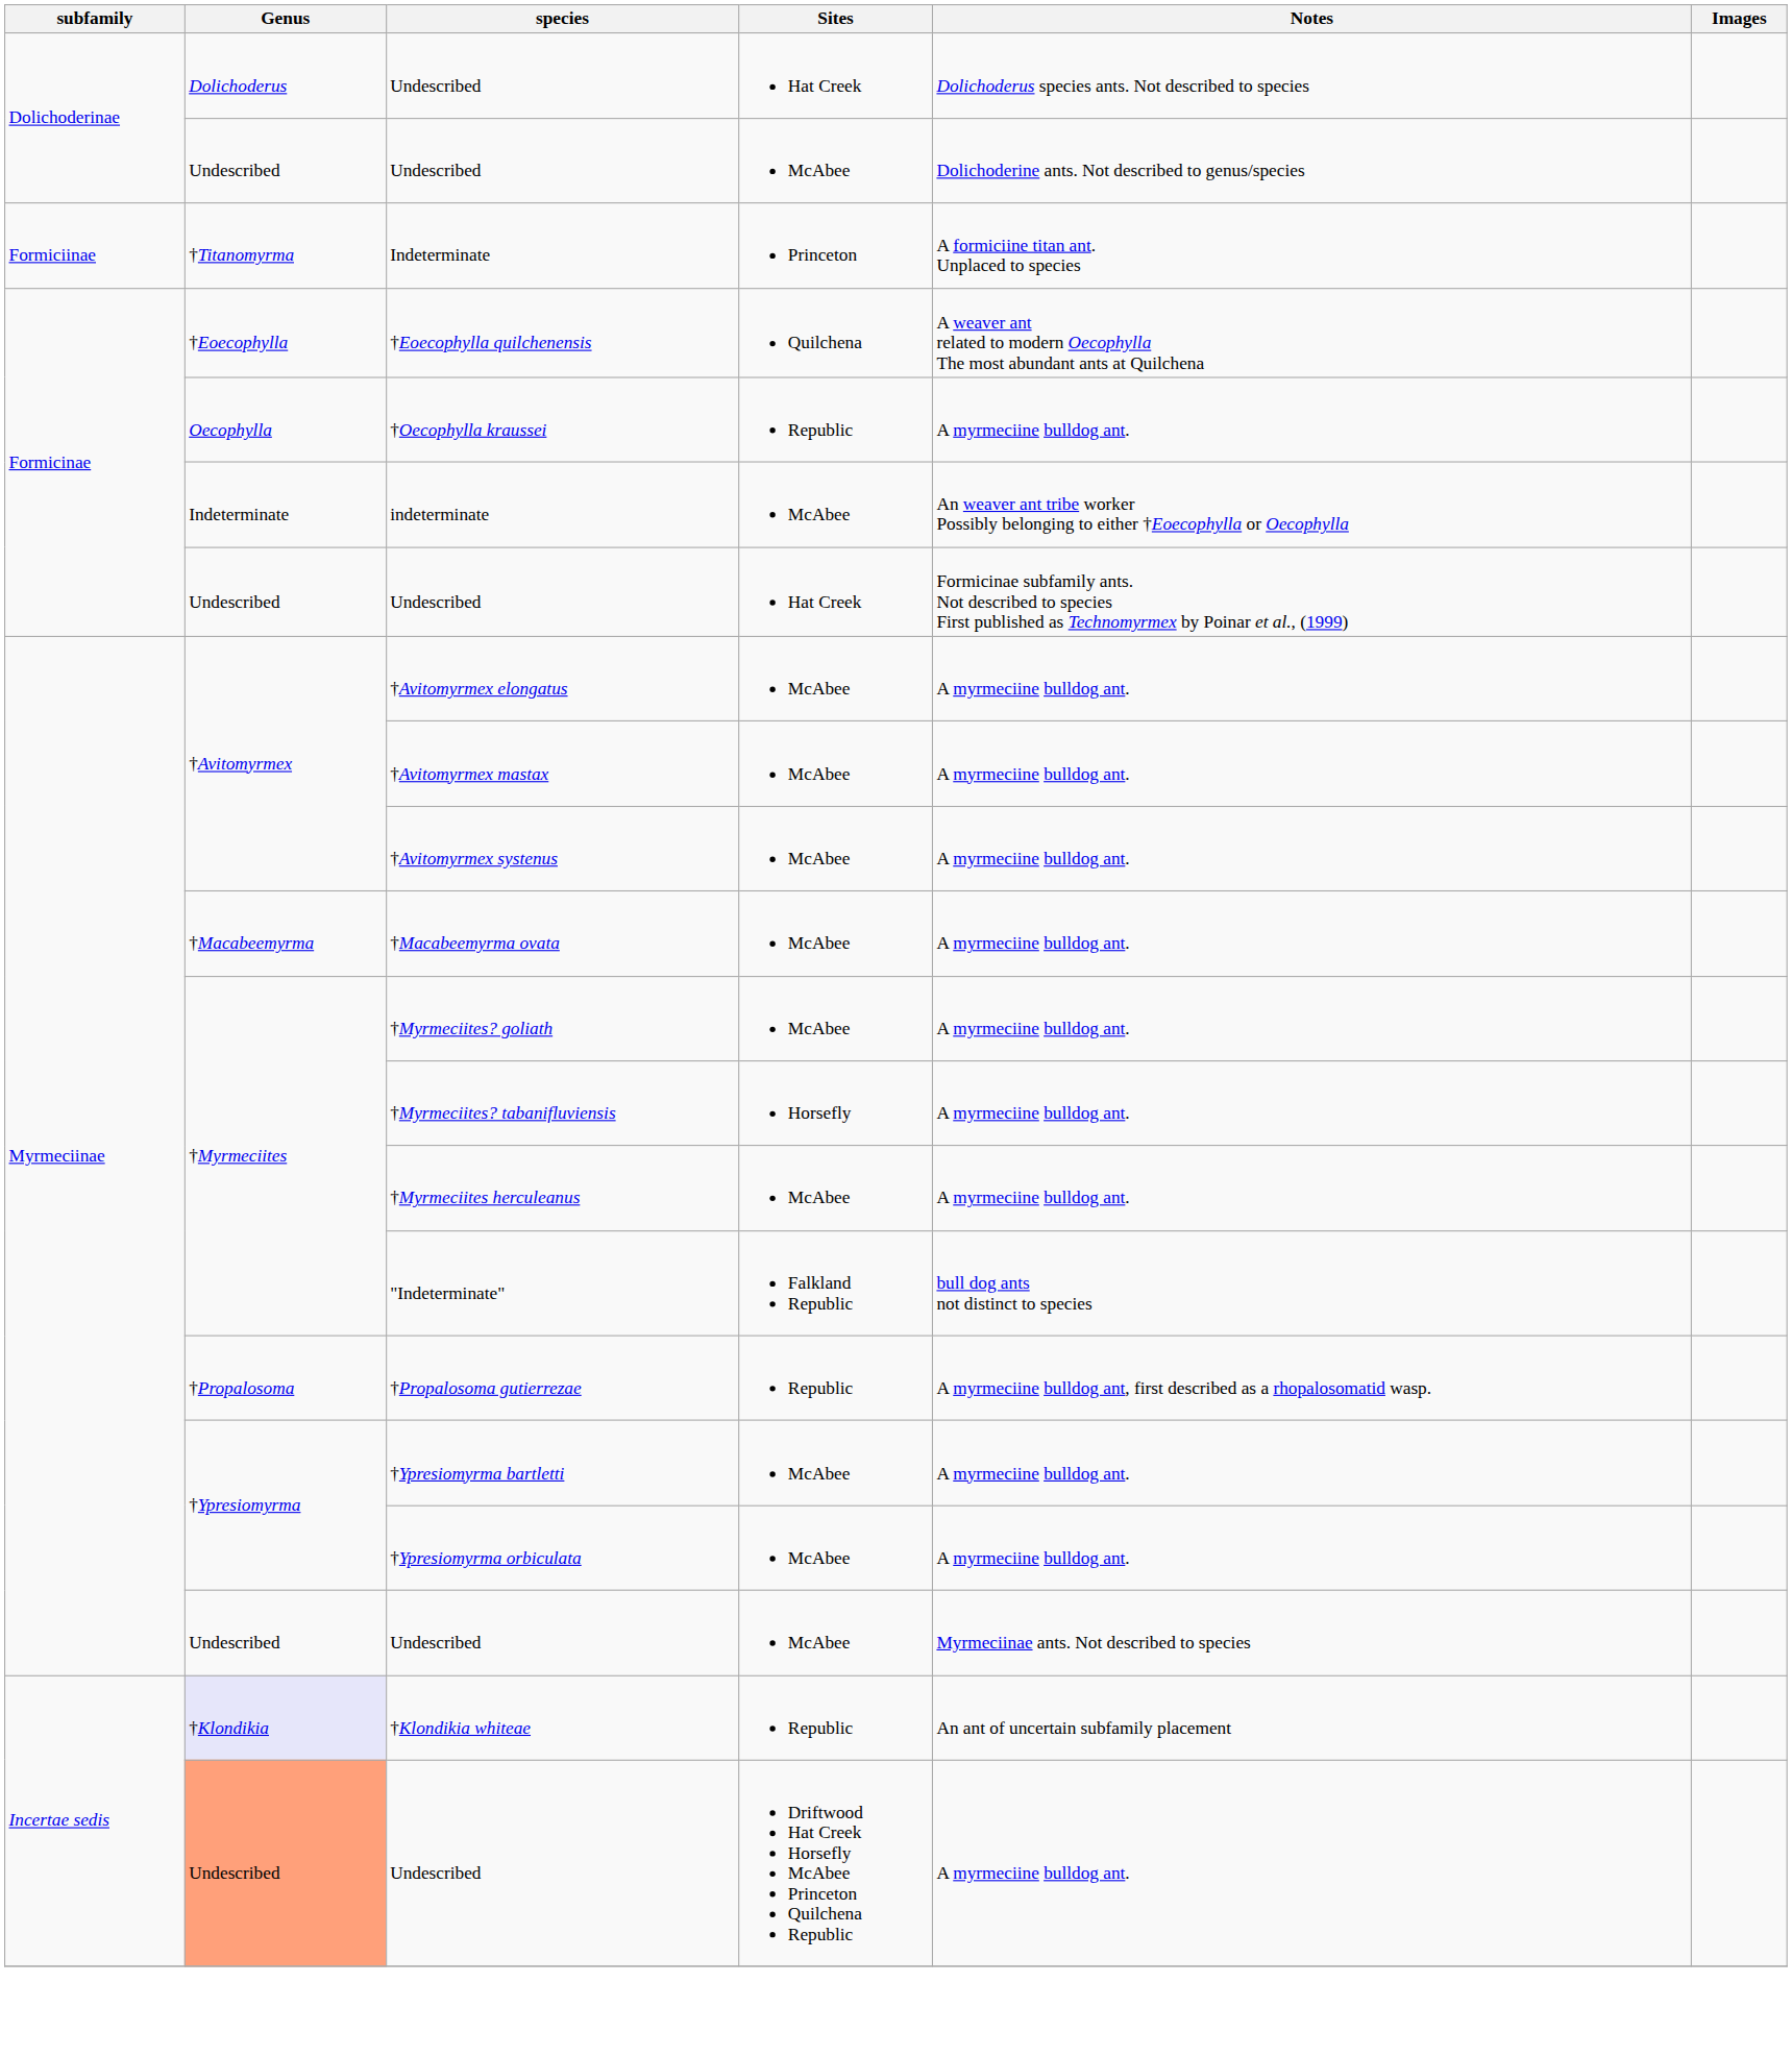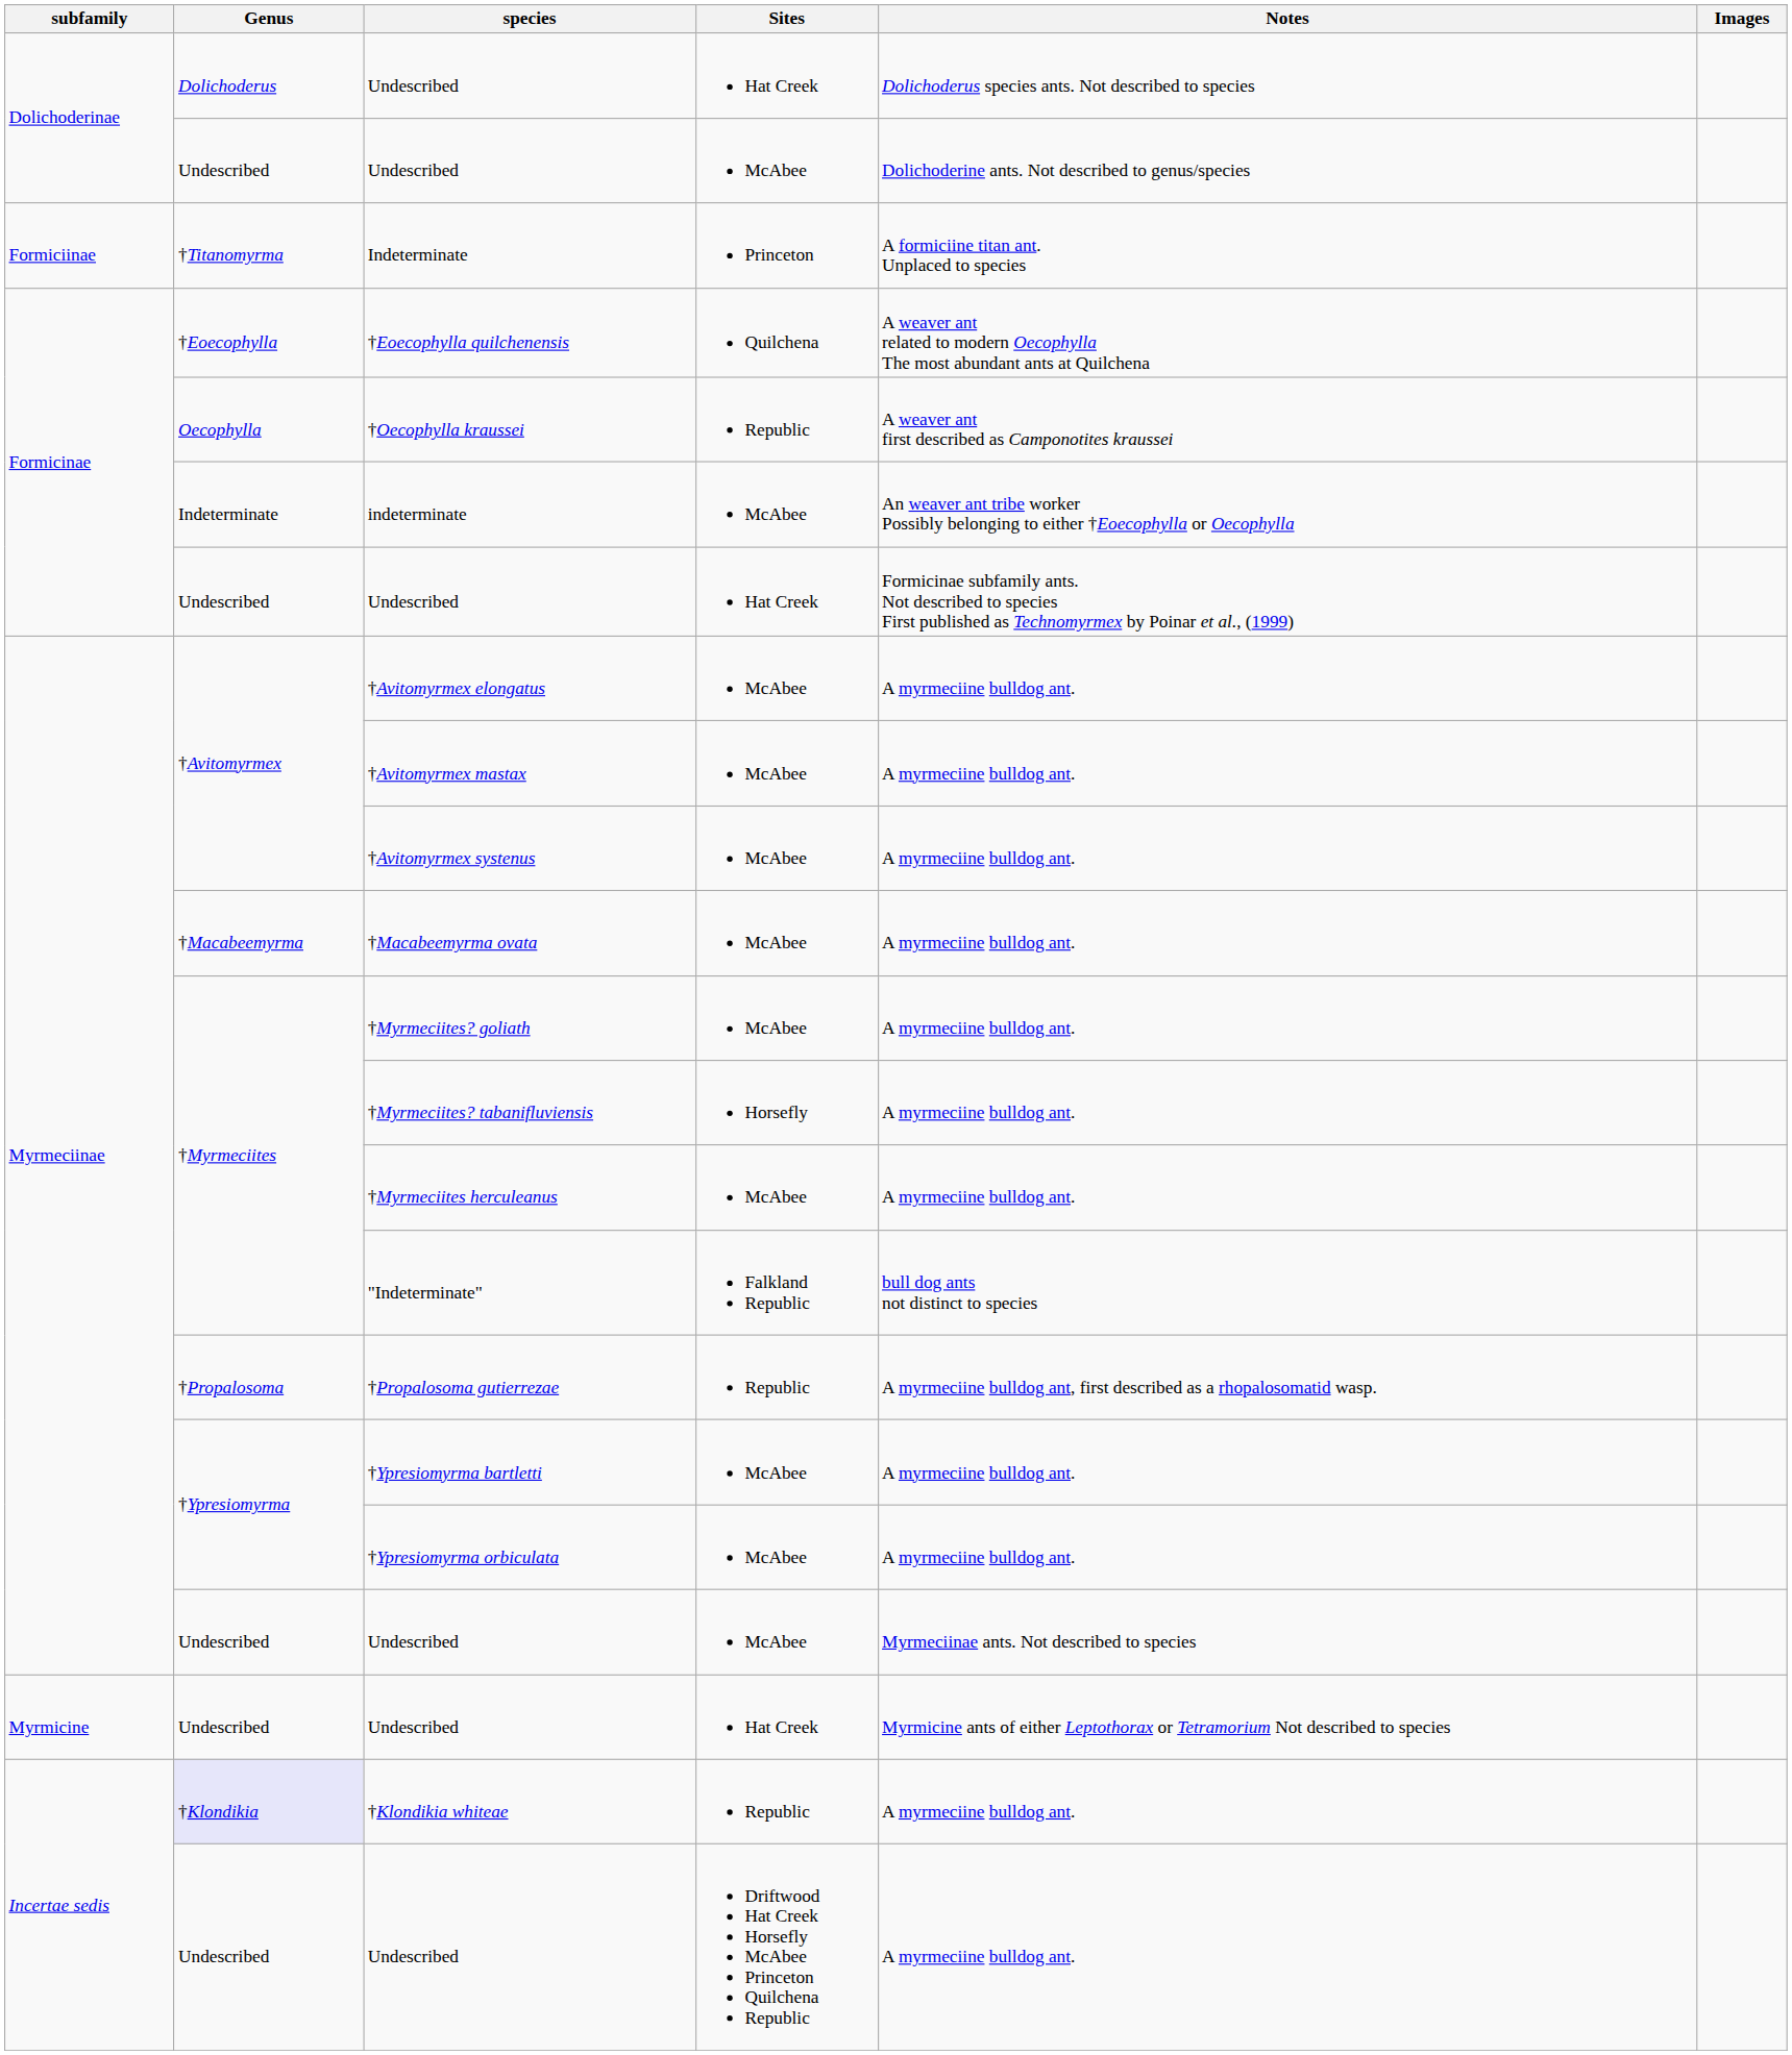 <table class="wikitable sortable"  style="margin:auto; width:100%;">
 <tr>
 <th>subfamily</th>
 <th>Genus</th>
 <th>species</th>
 <th>Sites</th>
 <th>Notes</th>
 <th>Images</th>
 </tr>
 <tr>
 <td rowspan=2><a href='#'>Dolichoderinae</a></td>
 <td><br><em><a href='#'>Dolichoderus</a></em></td>
 <td><br>Undescribed</td>
 <td><br><ul><li>Hat Creek</li></ul></td>
 <td><br><em><a href='#'>Dolichoderus</a></em> species ants. Not described to species</td>
 <td></td>
 </tr>
 <tr>
 <td><br>Undescribed</td>
 <td><br>Undescribed</td>
 <td><br><ul><li>McAbee</li></ul></td>
 <td><br><a href='#'>Dolichoderine</a> ants. Not described to genus/species</td>
 <td></td>
 </tr>
 <tr>
 <td><br><a href='#'>Formiciinae</a></td>
 <td><br>†<em><a href='#'>Titanomyrma</a></em></td>
 <td><br>Indeterminate</td>
 <td><br><ul><li>Princeton</li></ul></td>
 <td><br>A <a href='#'>formiciine titan ant</a>.<br> Unplaced to species</td>
 <td><br></td>
 </tr>
 <tr>
 <td rowspan=4><a href='#'>Formicinae</a></td>
 <td><br>†<em><a href='#'>Eoecophylla</a></em></td>
 <td><br>†<em><a href='#'>Eoecophylla quilchenensis</a></em></td>
 <td><br><ul><li>Quilchena</li></ul></td>
 <td><br>A <a href='#'>weaver ant</a><br> related to modern <em><a href='#'>Oecophylla</a></em><br>The most abundant ants at Quilchena</td>
 <td></td>
 </tr>
 <tr>
 <td><br><em><a href='#'>Oecophylla</a></em></td>
 <td><br>†<em><a href='#'>Oecophylla kraussei</a></em></td>
 <td><br><ul><li>Republic</li></ul></td>
-<td><br>A <a href='#'>myrmeciine</a> <a href='#'>bulldog ant</a>.</td>
+<td><br>A <a href='#'>weaver ant</a><br> first described as <em>Camponotites kraussei</em></td>
 <td></td>
 </tr>
 <tr>
 <td><br>Indeterminate</td>
 <td><br>indeterminate</td>
 <td><br><ul><li>McAbee</li></ul></td>
 <td><br>An <a href='#'>weaver ant tribe</a> worker<br> Possibly belonging to either †<em><a href='#'>Eoecophylla</a></em> or <em><a href='#'>Oecophylla</a></em></td>
 <td></td>
 </tr>
 <tr>
 <td><br>Undescribed</td>
 <td><br>Undescribed</td>
 <td><br><ul><li>Hat Creek</li></ul></td>
 <td><br>Formicinae subfamily ants.<br> Not described to species<br> First published as <em><a href='#'>Technomyrmex</a></em> by Poinar <em>et al.</em>, (<a href='#'>1999</a>)</td>
 <td></td>
 </tr>
 <tr>
 <td rowspan=12><a href='#'>Myrmeciinae</a></td>
 <td rowspan=3>†<em><a href='#'>Avitomyrmex</a></em></td>
 <td><br>†<em><a href='#'>Avitomyrmex elongatus</a></em></td>
 <td><br><ul><li>McAbee</li></ul></td>
 <td><br>A <a href='#'>myrmeciine</a> <a href='#'>bulldog ant</a>.</td>
 <td></td>
 </tr>
 <tr>
 <td><br>†<em><a href='#'>Avitomyrmex mastax</a></em></td>
 <td><br><ul><li>McAbee</li></ul></td>
 <td><br>A <a href='#'>myrmeciine</a> <a href='#'>bulldog ant</a>.</td>
 <td></td>
 </tr>
 <tr>
 <td><br>†<em><a href='#'>Avitomyrmex systenus</a></em></td>
 <td><br><ul><li>McAbee</li></ul></td>
 <td><br>A <a href='#'>myrmeciine</a> <a href='#'>bulldog ant</a>.</td>
 <td></td>
 </tr>
 <tr>
 <td><br>†<em><a href='#'>Macabeemyrma</a></em></td>
 <td><br>†<em><a href='#'>Macabeemyrma ovata</a></em></td>
 <td><br><ul><li>McAbee</li></ul></td>
 <td><br>A <a href='#'>myrmeciine</a> <a href='#'>bulldog ant</a>.</td>
 <td></td>
 </tr>
 <tr>
 <td rowspan=4>†<em><a href='#'>Myrmeciites</a></em></td>
 <td><br>†<em><a href='#'>Myrmeciites? goliath</a></em></td>
 <td><br><ul><li>McAbee</li></ul></td>
 <td><br>A <a href='#'>myrmeciine</a> <a href='#'>bulldog ant</a>.</td>
 <td></td>
 </tr>
 <tr>
 <td><br>†<em><a href='#'>Myrmeciites? tabanifluviensis</a></em></td>
 <td><br><ul><li>Horsefly</li></ul></td>
 <td><br>A <a href='#'>myrmeciine</a> <a href='#'>bulldog ant</a>.</td>
 <td></td>
 </tr>
 <tr>
 <td><br>†<em><a href='#'>Myrmeciites herculeanus</a></em></td>
 <td><br><ul><li>McAbee</li></ul></td>
 <td><br>A <a href='#'>myrmeciine</a> <a href='#'>bulldog ant</a>.</td>
 <td></td>
 </tr>
 <tr>
 <td><br>"Indeterminate"</td>
 <td><br><ul><li>Falkland</li><li>Republic</li></ul></td>
 <td><br><a href='#'>bull dog ants</a><br> not distinct to species</td>
 <td><br></td>
 </tr>
 <tr>
 <td><br>†<em><a href='#'>Propalosoma</a></em></td>
 <td><br>†<em><a href='#'>Propalosoma gutierrezae</a></em></td>
 <td><br><ul><li>Republic</li></ul></td>
 <td><br>A <a href='#'>myrmeciine</a> <a href='#'>bulldog ant</a>, first described as a <a href='#'>rhopalosomatid</a> wasp.</td>
 <td><br></td>
 </tr>
 <tr>
 <td rowspan=2>†<em><a href='#'>Ypresiomyrma</a></em></td>
 <td><br>†<em><a href='#'>Ypresiomyrma bartletti</a></em></td>
 <td><br><ul><li>McAbee</li></ul></td>
 <td><br>A <a href='#'>myrmeciine</a> <a href='#'>bulldog ant</a>.</td>
 <td></td>
 </tr>
 <tr>
 <td><br>†<em><a href='#'>Ypresiomyrma orbiculata</a></em></td>
 <td><br><ul><li>McAbee</li></ul></td>
 <td><br>A <a href='#'>myrmeciine</a> <a href='#'>bulldog ant</a>.</td>
 <td><br></td>
 </tr>
 <tr>
 <td><br>Undescribed</td>
 <td><br>Undescribed</td>
 <td><br><ul><li>McAbee</li></ul></td>
 <td><br><a href='#'>Myrmeciinae</a> ants. Not described to species</td>
 <td></td>
 </tr>
 <tr>
+<td><br><a href='#'>Myrmicine</a></td>
+<td><br>Undescribed</td>
+<td><br>Undescribed</td>
+<td><br><ul><li>Hat Creek</li></ul></td>
+<td><br><a href='#'>Myrmicine</a> ants of either <em><a href='#'>Leptothorax</a></em> or <em><a href='#'>Tetramorium</a></em> Not described to species</td>
+<td></td>
+</tr>
+<tr>
 <td rowspan=2><em><a href='#'>Incertae sedis</a></em></td>
 <td style="background: lavender;"><br>†<em><a href='#'>Klondikia</a></em></td>
 <td><br>†<em><a href='#'>Klondikia whiteae</a></em></td>
 <td><br><ul><li>Republic</li></ul></td>
-<td><br>An ant of uncertain subfamily placement</td>
+<td><br>A <a href='#'>myrmeciine</a> <a href='#'>bulldog ant</a>.</td>
 <td></td>
 </tr>
 <tr>
-<td style="background: lightsalmon;"><br>Undescribed</td>
+<td><br>Undescribed</td>
 <td><br>Undescribed</td>
 <td><br><ul><li>Driftwood</li><li>Hat Creek</li><li>Horsefly</li><li>McAbee</li><li>Princeton</li><li>Quilchena</li><li>Republic</li></ul></td>
 <td><br>A <a href='#'>myrmeciine</a> <a href='#'>bulldog ant</a>.</td>
 <td><br></td>
 </tr>
 <tr>
 </tr>
 </table>
